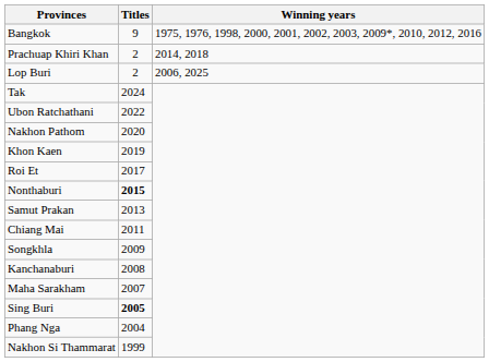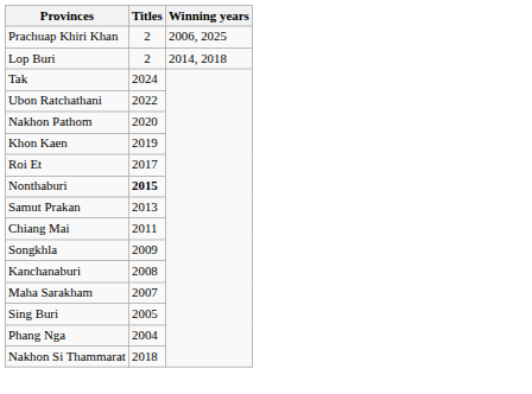 <table class="wikitable" style="font-size: 85%;">
 <tr>
 <th>Provinces</th>
 <th>Titles</th>
 <th>Winning years</th>
 </tr>
 <tr>
-<td>Bangkok</td>
-<td align="center">9</td>
-<td>1975, 1976, 1998, 2000, 2001, 2002, 2003, 2009*, 2010, 2012, 2016</td>
-</tr>
-<tr>
 <td>Prachuap Khiri Khan</td>
 <td align="center">2</td>
-<td>2014, 2018</td>
+<td>2006, 2025</td>
 </tr>
 <tr>
 <td>Lop Buri</td>
 <td align="center">2</td>
-<td>2006, 2025</td>
+<td>2014, 2018</td>
 </tr>
 <tr>
 <td>Tak</td>
 <td>2024</td>
 </tr>
 <tr>
 <td>Ubon Ratchathani</td>
 <td>2022</td>
 </tr>
 <tr>
 <td>Nakhon Pathom</td>
 <td>2020</td>
 </tr>
 <tr>
 <td>Khon Kaen</td>
 <td>2019</td>
 </tr>
 <tr>
 <td>Roi Et</td>
 <td>2017</td>
 </tr>
 <tr>
 <td>Nonthaburi</td>
 <td><strong>2015</strong></td>
 </tr>
 <tr>
 <td>Samut Prakan</td>
 <td>2013</td>
 </tr>
 <tr>
 <td>Chiang Mai</td>
 <td>2011</td>
 </tr>
 <tr>
 <td>Songkhla</td>
 <td>2009</td>
 </tr>
 <tr>
 <td>Kanchanaburi</td>
 <td>2008</td>
 </tr>
 <tr>
 <td>Maha Sarakham</td>
 <td>2007</td>
 </tr>
 <tr>
 <td>Sing Buri</td>
-<td><strong>2005</strong></td>
+<td>2005</td>
 </tr>
 <tr>
 <td>Phang Nga</td>
 <td>2004</td>
 </tr>
 <tr>
 <td>Nakhon Si Thammarat</td>
-<td>1999</td>
+<td>2018</td>
 </tr>
 </table>
